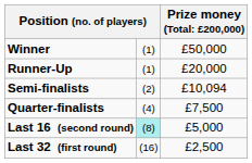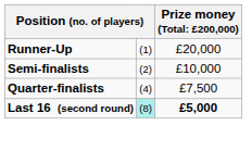 <table class="wikitable">
 <tr>
 <th colspan=2>Position <small>(no. of players)</small></th>
 <th>Prize money<br><small>(Total: £200,000)</small></th>
-</tr>
-<tr>
-<td><strong>Winner</strong></td>
-<td align=center><small>(1)</small></td>
-<td align=center>£50,000</td>
 </tr>
 <tr>
 <td><strong>Runner-Up</strong></td>
 <td align=center><small>(1)</small></td>
 <td align=center>£20,000</td>
 </tr>
 <tr>
 <td><strong>Semi-finalists</strong></td>
 <td align=center><small>(2)</small></td>
-<td align=center>£10,094</td>
+<td align=center>£10,000</td>
 </tr>
 <tr>
 <td><strong>Quarter-finalists</strong></td>
 <td align=center><small>(4)</small></td>
 <td align=center>£7,500</td>
 </tr>
 <tr>
 <td><strong>Last 16  <small>(second round)</small></strong></td>
 <td align=center style="background: paleturquoise;"><small>(8)</small></td>
-<td align=center>£5,000</td>
-</tr>
-<tr>
-<td><strong>Last 32  <small>(first round)</small></strong></td>
-<td align=center><small>(16)</small></td>
-<td align=center>£2,500</td>
+<td align=center><strong>£5,000</strong></td>
 </tr>
 </table>
